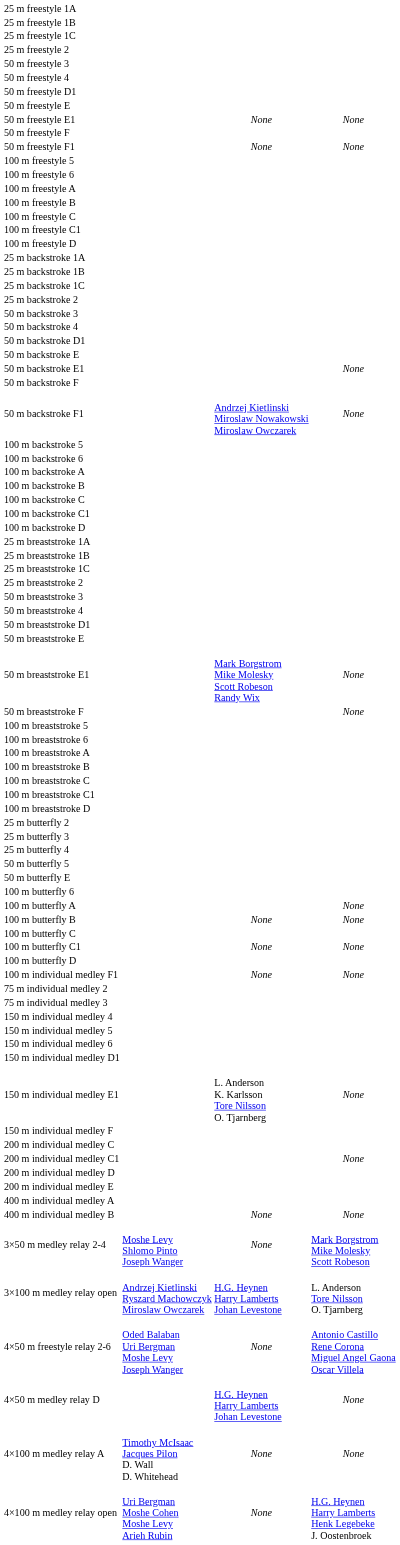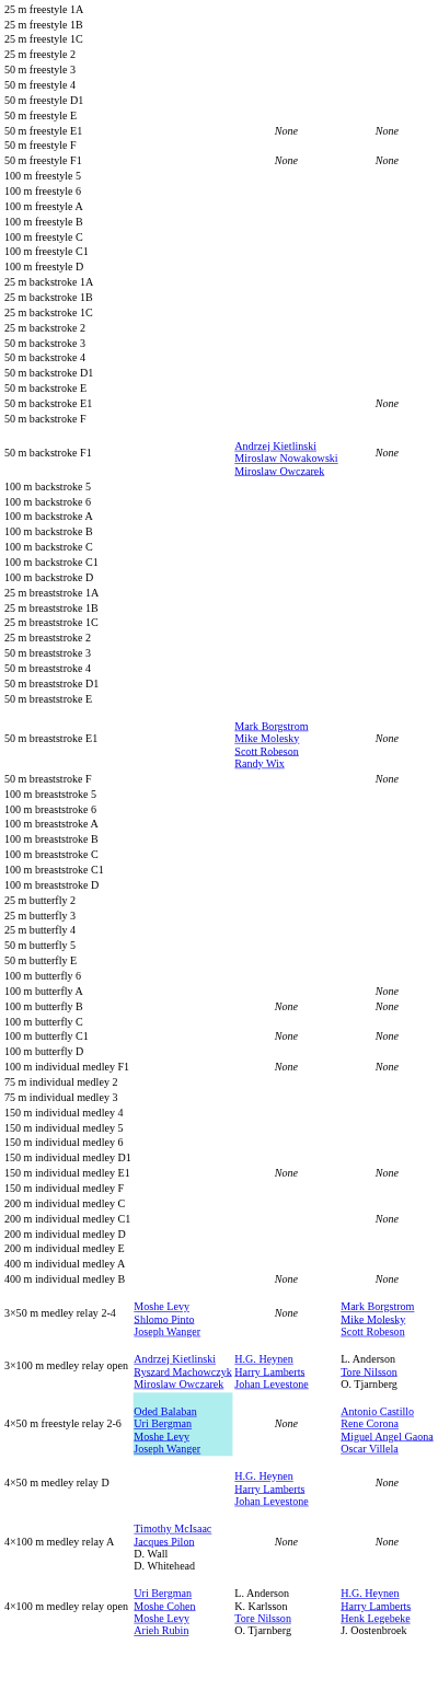 <table>
 <tr>
 <td>25 m freestyle 1A<br></td>
 <td></td>
 <td></td>
 <td></td>
 </tr>
 <tr>
 <td>25 m freestyle 1B<br></td>
 <td></td>
 <td></td>
 <td></td>
 </tr>
 <tr>
 <td>25 m freestyle 1C<br></td>
 <td></td>
 <td></td>
 <td></td>
 </tr>
 <tr>
 <td>25 m freestyle 2<br></td>
 <td></td>
 <td></td>
 <td></td>
 </tr>
 <tr>
 <td>50 m freestyle 3<br></td>
 <td></td>
 <td></td>
 <td></td>
 </tr>
 <tr>
 <td>50 m freestyle 4<br></td>
 <td></td>
 <td></td>
 <td></td>
 </tr>
 <tr>
 <td>50 m freestyle D1<br></td>
 <td></td>
 <td></td>
 <td></td>
 </tr>
 <tr>
 <td>50 m freestyle E<br></td>
 <td></td>
 <td></td>
 <td></td>
 </tr>
 <tr>
 <td>50 m freestyle E1<br></td>
 <td></td>
 <td align="center"><em>None</em></td>
 <td align="center"><em>None</em></td>
 </tr>
 <tr>
 <td>50 m freestyle F<br></td>
 <td></td>
 <td></td>
 <td></td>
 </tr>
 <tr>
 <td>50 m freestyle F1<br></td>
 <td></td>
 <td align="center"><em>None</em></td>
 <td align="center"><em>None</em></td>
 </tr>
 <tr>
 <td>100 m freestyle 5<br></td>
 <td></td>
 <td></td>
 <td></td>
 </tr>
 <tr>
 <td>100 m freestyle 6<br></td>
 <td></td>
 <td></td>
 <td></td>
 </tr>
 <tr>
 <td>100 m freestyle A<br></td>
 <td></td>
 <td></td>
 <td></td>
 </tr>
 <tr>
 <td>100 m freestyle B<br></td>
 <td></td>
 <td></td>
 <td></td>
 </tr>
 <tr>
 <td>100 m freestyle C<br></td>
 <td></td>
 <td></td>
 <td></td>
 </tr>
 <tr>
 <td>100 m freestyle C1<br></td>
 <td></td>
 <td></td>
 <td></td>
 </tr>
 <tr>
 <td>100 m freestyle D<br></td>
 <td></td>
 <td></td>
 <td></td>
 </tr>
 <tr>
 <td>25 m backstroke 1A<br></td>
 <td></td>
 <td></td>
 <td></td>
 </tr>
 <tr>
 <td>25 m backstroke 1B<br></td>
 <td></td>
 <td></td>
 <td></td>
 </tr>
 <tr>
 <td>25 m backstroke 1C<br></td>
 <td></td>
 <td></td>
 <td></td>
 </tr>
 <tr>
 <td>25 m backstroke 2<br></td>
 <td></td>
 <td></td>
 <td></td>
 </tr>
 <tr>
 <td>50 m backstroke 3<br></td>
 <td></td>
 <td></td>
 <td></td>
 </tr>
 <tr>
 <td>50 m backstroke 4<br></td>
 <td></td>
 <td></td>
 <td></td>
 </tr>
 <tr>
 <td>50 m backstroke D1<br></td>
 <td></td>
 <td></td>
 <td></td>
 </tr>
 <tr>
 <td>50 m backstroke E<br></td>
 <td></td>
 <td></td>
 <td></td>
 </tr>
 <tr>
 <td>50 m backstroke E1<br></td>
 <td></td>
 <td></td>
 <td align="center"><em>None</em></td>
 </tr>
 <tr>
 <td>50 m backstroke F<br></td>
 <td></td>
 <td></td>
 <td></td>
 </tr>
 <tr>
 <td>50 m backstroke F1<br></td>
 <td></td>
 <td valign=top> <br> <a href='#'>Andrzej Kietlinski</a> <br> <a href='#'>Miroslaw Nowakowski</a> <br> <a href='#'>Miroslaw Owczarek</a></td>
 <td align="center"><em>None</em></td>
 </tr>
 <tr>
 <td>100 m backstroke 5<br></td>
 <td></td>
 <td></td>
 <td></td>
 </tr>
 <tr>
 <td>100 m backstroke 6<br></td>
 <td></td>
 <td></td>
 <td></td>
 </tr>
 <tr>
 <td>100 m backstroke A<br></td>
 <td></td>
 <td></td>
 <td></td>
 </tr>
 <tr>
 <td>100 m backstroke B<br></td>
 <td></td>
 <td></td>
 <td></td>
 </tr>
 <tr>
 <td>100 m backstroke C<br></td>
 <td></td>
 <td></td>
 <td></td>
 </tr>
 <tr>
 <td>100 m backstroke C1<br></td>
 <td></td>
 <td></td>
 <td></td>
 </tr>
 <tr>
 <td>100 m backstroke D<br></td>
 <td></td>
 <td></td>
 <td></td>
 </tr>
 <tr>
 <td>25 m breaststroke 1A<br></td>
 <td></td>
 <td></td>
 <td></td>
 </tr>
 <tr>
 <td>25 m breaststroke 1B<br></td>
 <td></td>
 <td></td>
 <td></td>
 </tr>
 <tr>
 <td>25 m breaststroke 1C<br></td>
 <td></td>
 <td></td>
 <td></td>
 </tr>
 <tr>
 <td>25 m breaststroke 2<br></td>
 <td></td>
 <td></td>
 <td></td>
 </tr>
 <tr>
 <td>50 m breaststroke 3<br></td>
 <td></td>
 <td></td>
 <td></td>
 </tr>
 <tr>
 <td>50 m breaststroke 4<br></td>
 <td></td>
 <td></td>
 <td></td>
 </tr>
 <tr>
 <td>50 m breaststroke D1<br></td>
 <td></td>
 <td></td>
 <td></td>
 </tr>
 <tr>
 <td>50 m breaststroke E<br></td>
 <td></td>
 <td></td>
 <td></td>
 </tr>
 <tr>
 <td>50 m breaststroke E1<br></td>
 <td></td>
 <td valign=top> <br> <a href='#'>Mark Borgstrom</a> <br> <a href='#'>Mike Molesky</a> <br> <a href='#'>Scott Robeson</a> <br> <a href='#'>Randy Wix</a></td>
 <td align="center"><em>None</em></td>
 </tr>
 <tr>
 <td>50 m breaststroke F<br></td>
 <td></td>
 <td></td>
 <td align="center"><em>None</em></td>
 </tr>
 <tr>
 <td>100 m breaststroke 5<br></td>
 <td></td>
 <td></td>
 <td></td>
 </tr>
 <tr>
 <td>100 m breaststroke 6<br></td>
 <td></td>
 <td></td>
 <td></td>
 </tr>
 <tr>
 <td>100 m breaststroke A<br></td>
 <td></td>
 <td></td>
 <td></td>
 </tr>
 <tr>
 <td>100 m breaststroke B<br></td>
 <td></td>
 <td></td>
 <td></td>
 </tr>
 <tr>
 <td>100 m breaststroke C<br></td>
 <td></td>
 <td></td>
 <td></td>
 </tr>
 <tr>
 <td>100 m breaststroke C1<br></td>
 <td></td>
 <td></td>
 <td></td>
 </tr>
 <tr>
 <td>100 m breaststroke D<br></td>
 <td></td>
 <td></td>
 <td></td>
 </tr>
 <tr>
 <td>25 m butterfly 2<br></td>
 <td></td>
 <td></td>
 <td></td>
 </tr>
 <tr>
 <td>25 m butterfly 3<br></td>
 <td></td>
 <td></td>
 <td></td>
 </tr>
 <tr>
 <td>25 m butterfly 4<br></td>
 <td></td>
 <td></td>
 <td></td>
 </tr>
 <tr>
 <td>50 m butterfly 5<br></td>
 <td></td>
 <td></td>
 <td></td>
 </tr>
 <tr>
 <td>50 m butterfly E<br></td>
 <td></td>
 <td></td>
 <td></td>
 </tr>
 <tr>
 <td>100 m butterfly 6<br></td>
 <td></td>
 <td></td>
 <td></td>
 </tr>
 <tr>
 <td>100 m butterfly A<br></td>
 <td></td>
 <td></td>
 <td align="center"><em>None</em></td>
 </tr>
 <tr>
 <td>100 m butterfly B<br></td>
 <td></td>
 <td align="center"><em>None</em></td>
 <td align="center"><em>None</em></td>
 </tr>
 <tr>
 <td>100 m butterfly C<br></td>
 <td></td>
 <td></td>
 <td></td>
 </tr>
 <tr>
 <td>100 m butterfly C1<br></td>
 <td></td>
 <td align="center"><em>None</em></td>
 <td align="center"><em>None</em></td>
 </tr>
 <tr>
 <td>100 m butterfly D<br></td>
 <td></td>
 <td></td>
 <td></td>
 </tr>
 <tr>
 <td>100 m individual medley F1<br></td>
 <td></td>
 <td align="center"><em>None</em></td>
 <td align="center"><em>None</em></td>
 </tr>
 <tr>
 <td>75 m individual medley 2<br></td>
 <td></td>
 <td></td>
 <td></td>
 </tr>
 <tr>
 <td>75 m individual medley 3<br></td>
 <td></td>
 <td></td>
 <td></td>
 </tr>
 <tr>
 <td>150 m individual medley 4<br></td>
 <td></td>
 <td></td>
 <td></td>
 </tr>
 <tr>
 <td>150 m individual medley 5<br></td>
 <td></td>
 <td></td>
 <td></td>
 </tr>
 <tr>
 <td>150 m individual medley 6<br></td>
 <td></td>
 <td></td>
 <td></td>
 </tr>
 <tr>
 <td>150 m individual medley D1<br></td>
 <td></td>
 <td></td>
 <td></td>
 </tr>
 <tr>
 <td>150 m individual medley E1<br></td>
 <td></td>
-<td valign=top> <br> L. Anderson <br> K. Karlsson <br> <a href='#'>Tore Nilsson</a> <br> O. Tjarnberg</td>
+<td align="center"><em>None</em></td>
 <td align="center"><em>None</em></td>
 </tr>
 <tr>
 <td>150 m individual medley F<br></td>
 <td></td>
 <td></td>
 <td></td>
 </tr>
 <tr>
 <td>200 m individual medley C<br></td>
 <td></td>
 <td></td>
 <td></td>
 </tr>
 <tr>
 <td>200 m individual medley C1<br></td>
 <td></td>
 <td></td>
 <td align="center"><em>None</em></td>
 </tr>
 <tr>
 <td>200 m individual medley D<br></td>
 <td></td>
 <td></td>
 <td></td>
 </tr>
 <tr>
 <td>200 m individual medley E<br></td>
 <td></td>
 <td></td>
 <td></td>
 </tr>
 <tr>
 <td>400 m individual medley A<br></td>
 <td></td>
 <td></td>
 <td></td>
 </tr>
 <tr>
 <td>400 m individual medley B<br></td>
 <td></td>
 <td align="center"><em>None</em></td>
 <td align="center"><em>None</em></td>
 </tr>
 <tr>
 <td>3×50 m medley relay 2-4<br></td>
 <td valign=top> <br> <a href='#'>Moshe Levy</a> <br> <a href='#'>Shlomo Pinto</a> <br> <a href='#'>Joseph Wanger</a></td>
 <td align="center"><em>None</em></td>
 <td valign=top> <br> <a href='#'>Mark Borgstrom</a> <br> <a href='#'>Mike Molesky</a> <br> <a href='#'>Scott Robeson</a></td>
 </tr>
 <tr>
 <td>3×100 m medley relay open<br></td>
 <td valign=top> <br> <a href='#'>Andrzej Kietlinski</a> <br> <a href='#'>Ryszard Machowczyk</a> <br> <a href='#'>Miroslaw Owczarek</a></td>
 <td valign=top> <br> <a href='#'>H.G. Heynen</a> <br> <a href='#'>Harry Lamberts</a> <br> <a href='#'>Johan Levestone</a></td>
 <td valign=top> <br> L. Anderson <br> <a href='#'>Tore Nilsson</a> <br> O. Tjarnberg</td>
 </tr>
 <tr>
 <td>4×50 m freestyle relay 2-6<br></td>
-<td valign=top> <br> <a href='#'>Oded Balaban</a> <br> <a href='#'>Uri Bergman</a> <br> <a href='#'>Moshe Levy</a> <br> <a href='#'>Joseph Wanger</a></td>
+<td valign=top style="background: paleturquoise;"> <br> <a href='#'>Oded Balaban</a> <br> <a href='#'>Uri Bergman</a> <br> <a href='#'>Moshe Levy</a> <br> <a href='#'>Joseph Wanger</a></td>
 <td align="center"><em>None</em></td>
 <td valign=top> <br> <a href='#'>Antonio Castillo</a> <br> <a href='#'>Rene Corona</a> <br> <a href='#'>Miguel Angel Gaona</a> <br> <a href='#'>Oscar Villela</a></td>
 </tr>
 <tr>
 <td>4×50 m medley relay D<br></td>
 <td></td>
 <td valign=top> <br> <a href='#'>H.G. Heynen</a> <br> <a href='#'>Harry Lamberts</a> <br> <a href='#'>Johan Levestone</a></td>
 <td align="center"><em>None</em></td>
 </tr>
 <tr>
 <td>4×100 m medley relay A<br></td>
 <td valign=top> <br> <a href='#'>Timothy McIsaac</a> <br> <a href='#'>Jacques Pilon</a> <br> D. Wall <br> D. Whitehead</td>
 <td align="center"><em>None</em></td>
 <td align="center"><em>None</em></td>
 </tr>
 <tr>
 <td>4×100 m medley relay open<br></td>
 <td valign=top> <br> <a href='#'>Uri Bergman</a> <br> <a href='#'>Moshe Cohen</a> <br> <a href='#'>Moshe Levy</a> <br> <a href='#'>Arieh Rubin</a></td>
-<td align="center"><em>None</em></td>
+<td valign=top> <br> L. Anderson <br> K. Karlsson <br> <a href='#'>Tore Nilsson</a> <br> O. Tjarnberg</td>
 <td valign=top> <br> <a href='#'>H.G. Heynen</a> <br> <a href='#'>Harry Lamberts</a> <br> <a href='#'>Henk Legebeke</a> <br> J. Oostenbroek</td>
 </tr>
 </table>
